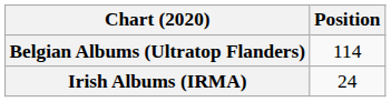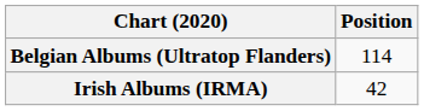 <table class="wikitable sortable plainrowheaders">
 <tr>
 <th>Chart (2020)</th>
 <th>Position</th>
 </tr>
 <tr>
 <th scope="row">Belgian Albums (Ultratop Flanders)</th>
 <td style="text-align:center;">114</td>
 </tr>
 <tr>
 <th scope="row">Irish Albums (IRMA)</th>
-<td style="text-align:center;">24</td>
+<td style="text-align:center;">42</td>
 </tr>
 </table>
